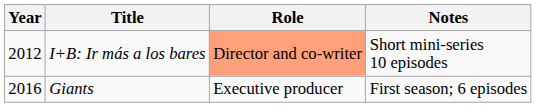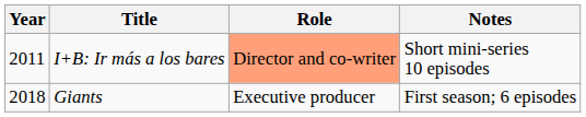 <table class="wikitable sortable">
 <tr>
 <th>Year</th>
 <th>Title</th>
 <th>Role</th>
 <th>Notes</th>
 </tr>
 <tr>
-<td>2012</td>
+<td>2011</td>
 <td><em>I+B: Ir más a los bares</em></td>
 <td style="background: lightsalmon;">Director and co-writer</td>
 <td>Short mini-series<br>10 episodes</td>
 </tr>
 <tr>
-<td>2016</td>
+<td>2018</td>
 <td><em>Giants</em></td>
 <td>Executive producer</td>
 <td>First season; 6 episodes</td>
 </tr>
 </table>
